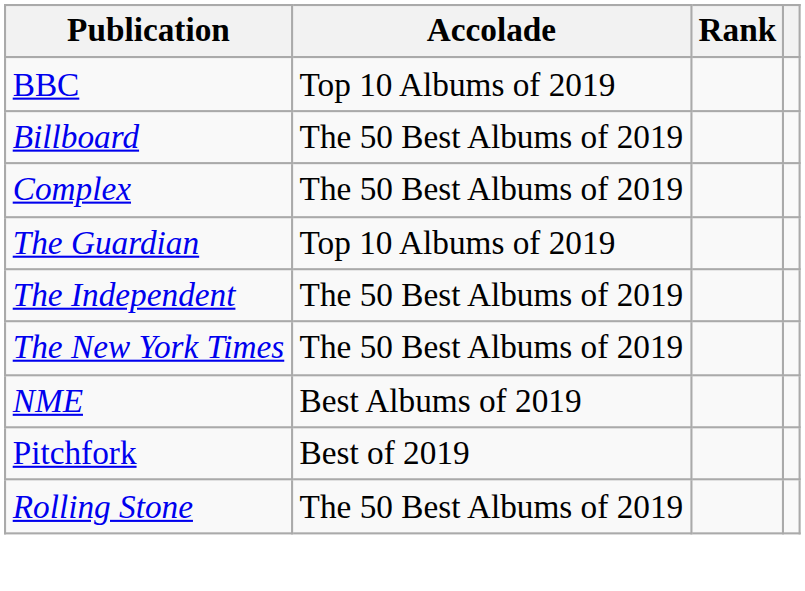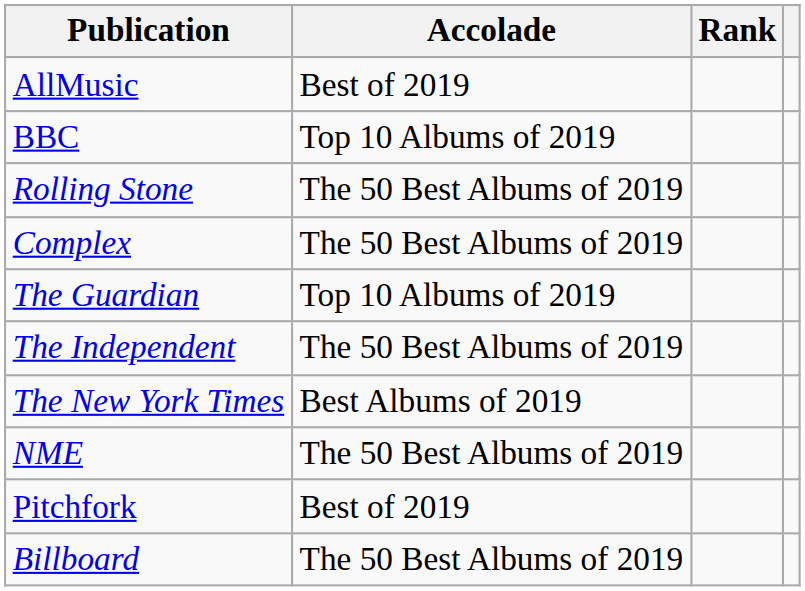 <table class="sortable wikitable">
 <tr>
 <th>Publication</th>
 <th>Accolade</th>
 <th>Rank</th>
 <th class="unsortable"></th>
 </tr>
 <tr>
+<td><a href='#'>AllMusic</a></td>
+<td>Best of 2019</td>
+<td></td>
+<td></td>
+</tr>
+<tr>
 <td><a href='#'>BBC</a></td>
 <td>Top 10 Albums of 2019</td>
 <td></td>
 <td></td>
 </tr>
 <tr>
-<td><em><a href='#'>Billboard</a></em></td>
+<td><em><a href='#'>Rolling Stone</a></em></td>
 <td>The 50 Best Albums of 2019</td>
 <td></td>
 <td></td>
 </tr>
 <tr>
 <td><em><a href='#'>Complex</a></em></td>
 <td>The 50 Best Albums of 2019</td>
 <td></td>
 <td></td>
 </tr>
 <tr>
 <td><em><a href='#'>The Guardian</a></em></td>
 <td>Top 10 Albums of 2019</td>
 <td></td>
 <td></td>
 </tr>
 <tr>
 <td><em><a href='#'>The Independent</a></em></td>
 <td>The 50 Best Albums of 2019</td>
 <td></td>
 <td></td>
 </tr>
 <tr>
 <td><em><a href='#'>The New York Times</a></em></td>
-<td>The 50 Best Albums of 2019</td>
+<td>Best Albums of 2019</td>
 <td></td>
 <td></td>
 </tr>
 <tr>
 <td><em><a href='#'>NME</a></em></td>
-<td>Best Albums of 2019</td>
+<td>The 50 Best Albums of 2019</td>
 <td></td>
 <td></td>
 </tr>
 <tr>
 <td><a href='#'>Pitchfork</a></td>
 <td>Best of 2019</td>
 <td></td>
 <td></td>
 </tr>
 <tr>
-<td><em><a href='#'>Rolling Stone</a></em></td>
+<td><em><a href='#'>Billboard</a></em></td>
 <td>The 50 Best Albums of 2019</td>
 <td></td>
 <td></td>
 </tr>
 </table>
